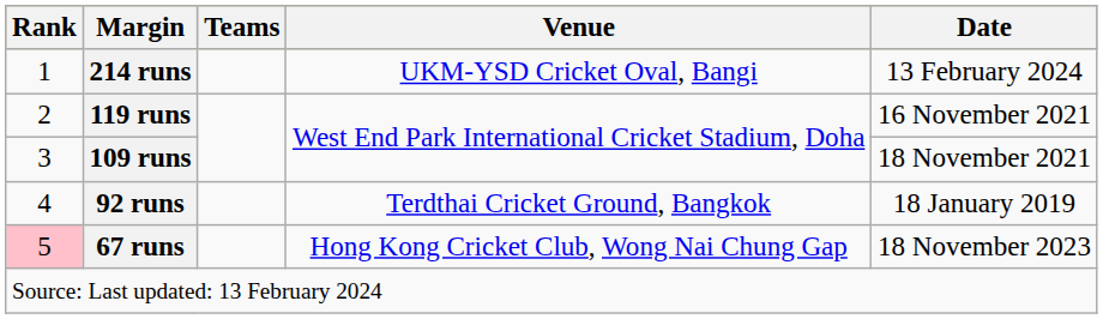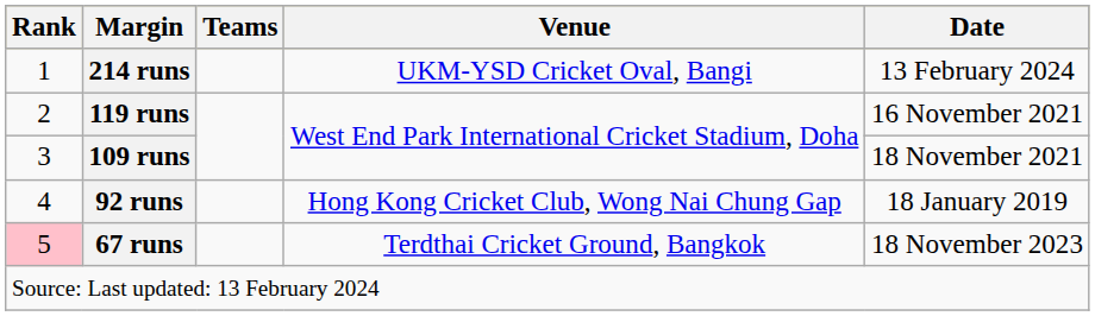 <table class="wikitable" style="text-align: center;">
 <tr style="background:#bdb76b;">
 <th>Rank</th>
 <th>Margin</th>
 <th>Teams</th>
 <th>Venue</th>
 <th>Date</th>
 </tr>
 <tr>
 <td>1</td>
 <th>214 runs</th>
 <td></td>
 <td><a href='#'>UKM-YSD Cricket Oval</a>, <a href='#'>Bangi</a></td>
 <td>13 February 2024</td>
 </tr>
 <tr>
 <td>2</td>
 <th>119 runs</th>
 <td rowspan=2></td>
 <td rowspan=2><a href='#'>West End Park International Cricket Stadium</a>, <a href='#'>Doha</a></td>
 <td>16 November 2021</td>
 </tr>
 <tr>
 <td>3</td>
 <th>109 runs</th>
 <td>18 November 2021</td>
 </tr>
 <tr>
 <td>4</td>
 <th>92 runs</th>
 <td></td>
-<td><a href='#'>Terdthai Cricket Ground</a>, <a href='#'>Bangkok</a></td>
+<td><a href='#'>Hong Kong Cricket Club</a>, <a href='#'>Wong Nai Chung Gap</a></td>
 <td>18 January 2019</td>
 </tr>
 <tr>
 <td style="background: pink;">5</td>
 <th>67 runs</th>
 <td></td>
-<td><a href='#'>Hong Kong Cricket Club</a>, <a href='#'>Wong Nai Chung Gap</a></td>
+<td><a href='#'>Terdthai Cricket Ground</a>, <a href='#'>Bangkok</a></td>
 <td>18 November 2023</td>
 </tr>
 <tr>
 <td colspan="5" style="text-align:left;"><small>Source:  Last updated: 13 February 2024</small></td>
 </tr>
 </table>
